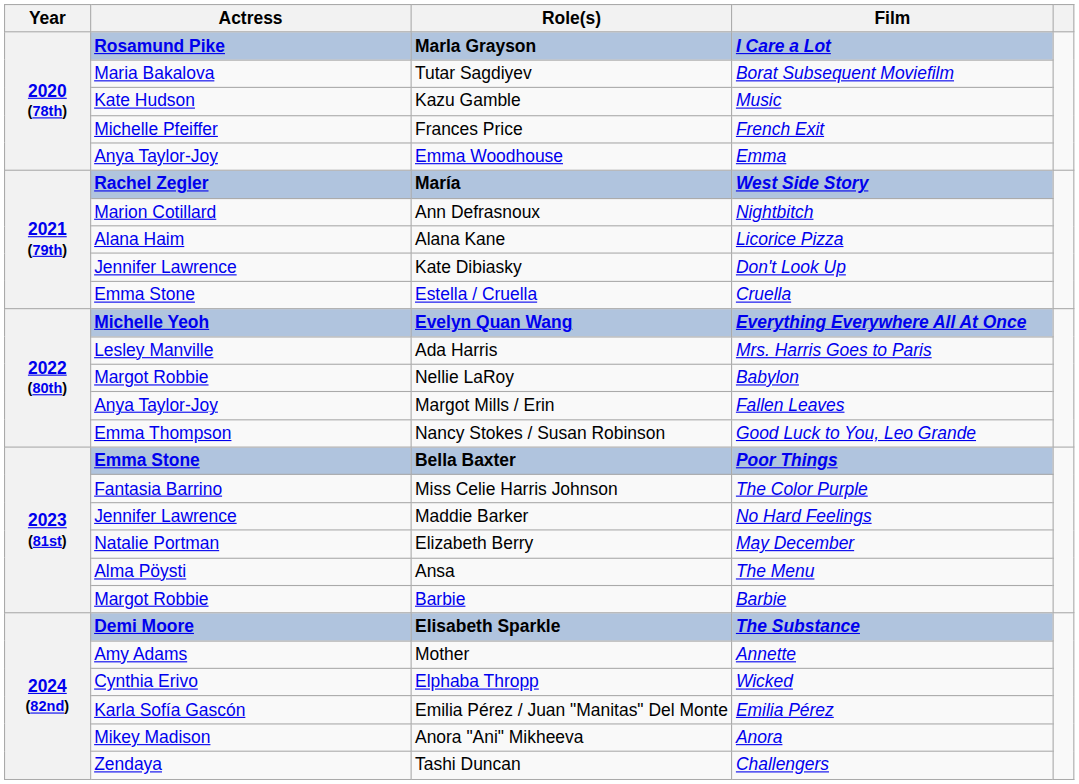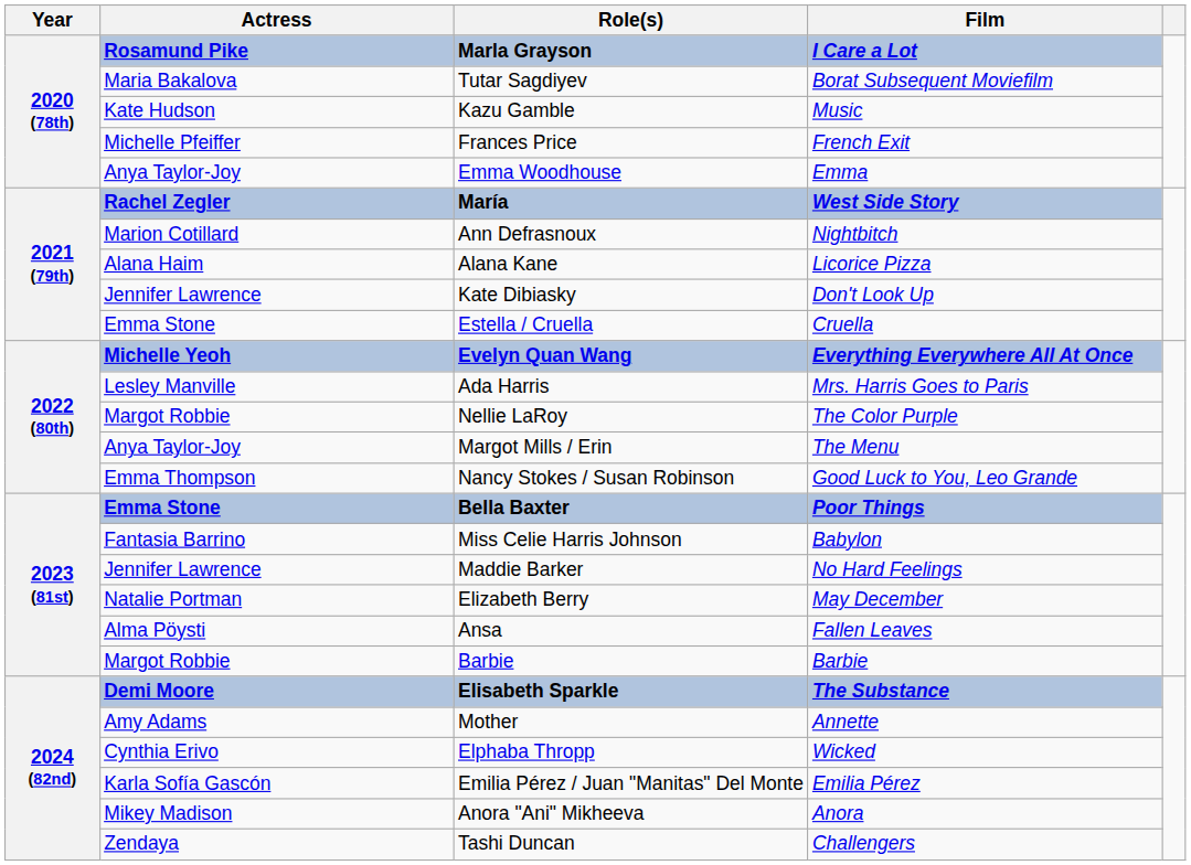 <table class="wikitable sortable">
 <tr>
 <th scope="col" style="width:8%;">Year</th>
 <th scope="col" style="width:30%;">Actress</th>
 <th scope="col" style="width:30%;">Role(s)</th>
 <th scope="col" style="width:30%;">Film</th>
 <th scope="col" style="width:2%;" class="unsortable"></th>
 </tr>
 <tr>
 <th rowspan="5" style="text-align:center;"><a href='#'>2020</a> <br> <small>(<a href='#'>78th</a>)</small></th>
 <td style="background:#B0C4DE;"><strong><a href='#'>Rosamund Pike</a></strong></td>
 <td style="background:#B0C4DE;"><strong>Marla Grayson</strong></td>
 <td style="background:#B0C4DE;"><strong><em><a href='#'>I Care a Lot</a></em></strong></td>
 <td rowspan=5></td>
 </tr>
 <tr>
 <td><a href='#'>Maria Bakalova</a></td>
 <td>Tutar Sagdiyev</td>
 <td><em><a href='#'>Borat Subsequent Moviefilm</a></em></td>
 </tr>
 <tr>
 <td><a href='#'>Kate Hudson</a></td>
 <td>Kazu Gamble</td>
 <td><em><a href='#'>Music</a></em></td>
 </tr>
 <tr>
 <td><a href='#'>Michelle Pfeiffer</a></td>
 <td>Frances Price</td>
 <td><em><a href='#'>French Exit</a></em></td>
 </tr>
 <tr>
 <td><a href='#'>Anya Taylor-Joy</a></td>
 <td><a href='#'>Emma Woodhouse</a></td>
 <td><em><a href='#'>Emma</a></em></td>
 </tr>
 <tr>
 <th rowspan="5" style="text-align:center;"><a href='#'>2021</a> <br> <small>(<a href='#'>79th</a>)</small></th>
 <td style="background:#B0C4DE;"><strong><a href='#'>Rachel Zegler</a></strong></td>
 <td style="background:#B0C4DE;"><strong>María</strong></td>
 <td style="background:#B0C4DE;"><strong><em><a href='#'>West Side Story</a></em></strong></td>
 <td rowspan=5></td>
 </tr>
 <tr>
 <td><a href='#'>Marion Cotillard</a></td>
 <td>Ann Defrasnoux</td>
 <td><em><a href='#'>Nightbitch</a></em></td>
 </tr>
 <tr>
 <td><a href='#'>Alana Haim</a></td>
 <td>Alana Kane</td>
 <td><em><a href='#'>Licorice Pizza</a></em></td>
 </tr>
 <tr>
 <td><a href='#'>Jennifer Lawrence</a></td>
 <td>Kate Dibiasky</td>
 <td><em><a href='#'>Don't Look Up</a></em></td>
 </tr>
 <tr>
 <td><a href='#'>Emma Stone</a></td>
 <td><a href='#'>Estella / Cruella</a></td>
 <td><em><a href='#'>Cruella</a></em></td>
 </tr>
 <tr>
 <th rowspan="5" style="text-align:center;"><a href='#'>2022</a> <br> <small>(<a href='#'>80th</a>)</small></th>
 <td style="background:#B0C4DE;"><strong><a href='#'>Michelle Yeoh</a></strong></td>
 <td style="background:#B0C4DE;"><strong><a href='#'>Evelyn Quan Wang</a></strong></td>
 <td style="background:#B0C4DE;"><strong><em><a href='#'>Everything Everywhere All At Once</a></em></strong></td>
 <td rowspan=5></td>
 </tr>
 <tr>
 <td><a href='#'>Lesley Manville</a></td>
 <td>Ada Harris</td>
 <td><em><a href='#'>Mrs. Harris Goes to Paris</a></em></td>
 </tr>
 <tr>
 <td><a href='#'>Margot Robbie</a></td>
 <td>Nellie LaRoy</td>
-<td><em><a href='#'>Babylon</a></em></td>
+<td><em><a href='#'>The Color Purple</a></em></td>
 </tr>
 <tr>
 <td><a href='#'>Anya Taylor-Joy</a></td>
 <td>Margot Mills / Erin</td>
-<td><em><a href='#'>Fallen Leaves</a></em></td>
+<td><em><a href='#'>The Menu</a></em></td>
 </tr>
 <tr>
 <td><a href='#'>Emma Thompson</a></td>
 <td>Nancy Stokes / Susan Robinson</td>
 <td><em><a href='#'>Good Luck to You, Leo Grande</a></em></td>
 </tr>
 <tr>
 <th rowspan="6" style="text-align:center;"><a href='#'>2023</a> <br> <small>(<a href='#'>81st</a>)</small></th>
 <td style="background:#B0C4DE;"><strong><a href='#'>Emma Stone</a></strong></td>
 <td style="background:#B0C4DE;"><strong>Bella Baxter</strong></td>
 <td style="background:#B0C4DE;"><strong><em><a href='#'>Poor Things</a></em></strong></td>
 <td rowspan=6></td>
 </tr>
 <tr>
 <td><a href='#'>Fantasia Barrino</a></td>
 <td>Miss Celie Harris Johnson</td>
-<td><em><a href='#'>The Color Purple</a></em></td>
+<td><em><a href='#'>Babylon</a></em></td>
 </tr>
 <tr>
 <td><a href='#'>Jennifer Lawrence</a></td>
 <td>Maddie Barker</td>
 <td><em><a href='#'>No Hard Feelings</a></em></td>
 </tr>
 <tr>
 <td><a href='#'>Natalie Portman</a></td>
 <td>Elizabeth Berry</td>
 <td><em><a href='#'>May December</a></em></td>
 </tr>
 <tr>
 <td><a href='#'>Alma Pöysti</a></td>
 <td>Ansa</td>
-<td><em><a href='#'>The Menu</a></em></td>
+<td><em><a href='#'>Fallen Leaves</a></em></td>
 </tr>
 <tr>
 <td><a href='#'>Margot Robbie</a></td>
 <td><a href='#'>Barbie</a></td>
 <td><em><a href='#'>Barbie</a></em></td>
 </tr>
 <tr>
 <th rowspan="6"><a href='#'>2024</a> <br> <small>(<a href='#'>82nd</a>)</small></th>
 <td style="background:#B0C4DE;"><strong><a href='#'>Demi Moore</a></strong></td>
 <td style="background:#B0C4DE;"><strong>Elisabeth Sparkle</strong></td>
 <td style="background:#B0C4DE;"><strong><em><a href='#'>The Substance</a></em></strong></td>
 <td rowspan=6></td>
 </tr>
 <tr>
 <td><a href='#'>Amy Adams</a></td>
 <td>Mother</td>
 <td><em><a href='#'>Annette</a></em></td>
 </tr>
 <tr>
 <td><a href='#'>Cynthia Erivo</a></td>
 <td><a href='#'>Elphaba Thropp</a></td>
 <td><em><a href='#'>Wicked</a></em></td>
 </tr>
 <tr>
 <td><a href='#'>Karla Sofía Gascón</a></td>
 <td>Emilia Pérez / Juan "Manitas" Del Monte</td>
 <td><em><a href='#'>Emilia Pérez</a></em></td>
 </tr>
 <tr>
 <td><a href='#'>Mikey Madison</a></td>
 <td>Anora "Ani" Mikheeva</td>
 <td><em><a href='#'>Anora</a></em></td>
 </tr>
 <tr>
 <td><a href='#'>Zendaya</a></td>
 <td>Tashi Duncan</td>
 <td><em><a href='#'>Challengers</a></em></td>
 </tr>
 </table>
